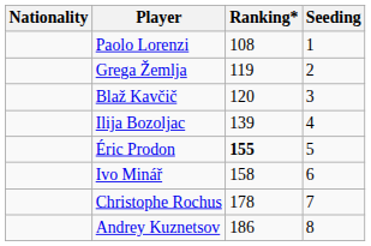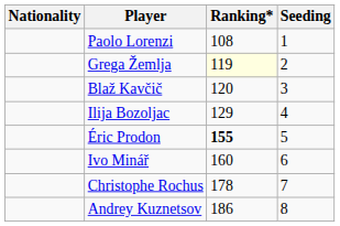 <table class="wikitable" border="1">
 <tr>
 <th>Nationality</th>
 <th>Player</th>
 <th>Ranking*</th>
 <th>Seeding</th>
 </tr>
 <tr>
 <td></td>
 <td><a href='#'>Paolo Lorenzi</a></td>
 <td>108</td>
 <td>1</td>
 </tr>
 <tr>
 <td></td>
 <td><a href='#'>Grega Žemlja</a></td>
-<td>119</td>
+<td style="background: lightyellow;">119</td>
 <td>2</td>
 </tr>
 <tr>
 <td></td>
 <td><a href='#'>Blaž Kavčič</a></td>
 <td>120</td>
 <td>3</td>
 </tr>
 <tr>
 <td></td>
 <td><a href='#'>Ilija Bozoljac</a></td>
-<td>139</td>
+<td>129</td>
 <td>4</td>
 </tr>
 <tr>
 <td></td>
 <td><a href='#'>Éric Prodon</a></td>
 <td><strong>155</strong></td>
 <td>5</td>
 </tr>
 <tr>
 <td></td>
 <td><a href='#'>Ivo Minář</a></td>
-<td>158</td>
+<td>160</td>
 <td>6</td>
 </tr>
 <tr>
 <td></td>
 <td><a href='#'>Christophe Rochus</a></td>
 <td>178</td>
 <td>7</td>
 </tr>
 <tr>
 <td></td>
 <td><a href='#'>Andrey Kuznetsov</a></td>
 <td>186</td>
 <td>8</td>
 </tr>
 </table>
